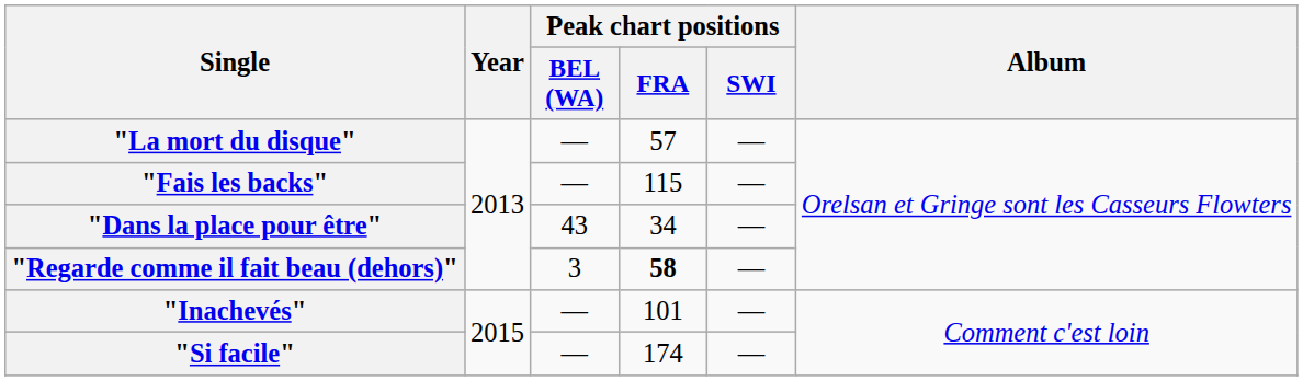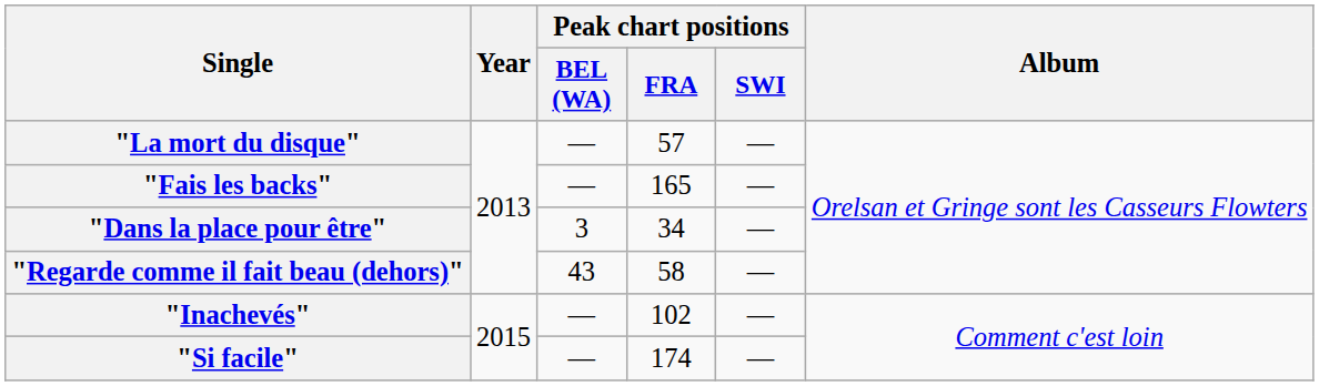 <table class="wikitable plainrowheaders" style="text-align:center;">
 <tr>
 <th scope="col" rowspan="2">Single</th>
 <th scope="col" rowspan="2">Year</th>
 <th scope="col" colspan="3">Peak chart positions</th>
 <th scope="col" rowspan="2">Album</th>
 </tr>
 <tr>
 <th scope="col" style="width:3em;font-size:95%;"><a href='#'>BEL (WA)</a><br></th>
 <th scope="col" style="width:3em;font-size:95%;"><a href='#'>FRA</a><br></th>
 <th scope="col" style="width:3em;font-size:95%;"><a href='#'>SWI</a><br></th>
 </tr>
 <tr>
 <th scope="row">"<a href='#'>La mort du disque</a>"</th>
 <td rowspan="4">2013</td>
 <td>—</td>
 <td>57</td>
 <td>—</td>
 <td rowspan="4"><em><a href='#'>Orelsan et Gringe sont les Casseurs Flowters</a></em></td>
 </tr>
 <tr>
 <th scope="row">"<a href='#'>Fais les backs</a>"</th>
 <td>—</td>
-<td>115</td>
+<td>165</td>
 <td>—</td>
 </tr>
 <tr>
 <th scope="row">"<a href='#'>Dans la place pour être</a>"</th>
-<td>43</td>
+<td>3</td>
 <td>34</td>
 <td>—</td>
 </tr>
 <tr>
 <th scope="row">"<a href='#'>Regarde comme il fait beau (dehors)</a>"</th>
-<td>3</td>
-<td><strong>58</strong></td>
+<td>43</td>
+<td>58</td>
 <td>—</td>
 </tr>
 <tr>
 <th scope="row">"<a href='#'>Inachevés</a>"</th>
 <td rowspan="2">2015</td>
 <td>—</td>
-<td>101</td>
+<td>102</td>
 <td>—</td>
 <td rowspan="2"><em><a href='#'>Comment c'est loin</a></em></td>
 </tr>
 <tr>
 <th scope="row">"<a href='#'>Si facile</a>"</th>
 <td>—</td>
 <td>174</td>
 <td>—</td>
 </tr>
 </table>
